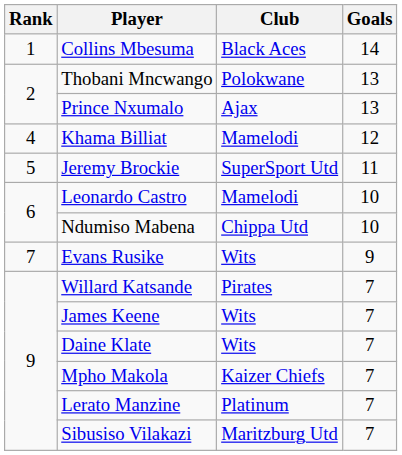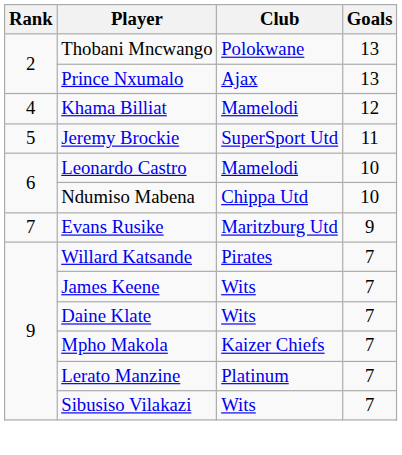 <table class="wikitable sortable" style="text-align:center">
 <tr>
 <th>Rank</th>
 <th>Player</th>
 <th>Club</th>
 <th>Goals</th>
-</tr>
-<tr>
-<td>1</td>
-<td align="left"> <a href='#'>Collins Mbesuma</a></td>
-<td align="left"><a href='#'>Black Aces</a></td>
-<td>14</td>
 </tr>
 <tr>
 <td rowspan=2>2</td>
 <td align="left"> Thobani Mncwango</td>
 <td align="left"><a href='#'>Polokwane</a></td>
 <td>13</td>
 </tr>
 <tr>
 <td align="left"> <a href='#'>Prince Nxumalo</a></td>
 <td align="left"><a href='#'>Ajax</a></td>
 <td>13</td>
 </tr>
 <tr>
 <td>4</td>
 <td align="left"> <a href='#'>Khama Billiat</a></td>
 <td align="left"><a href='#'>Mamelodi</a></td>
 <td>12</td>
 </tr>
 <tr>
 <td>5</td>
 <td align="left"> <a href='#'>Jeremy Brockie</a></td>
 <td align="left"><a href='#'>SuperSport Utd</a></td>
 <td>11</td>
 </tr>
 <tr>
 <td rowspan=2>6</td>
 <td align="left"> <a href='#'>Leonardo Castro</a></td>
 <td align="left"><a href='#'>Mamelodi</a></td>
 <td>10</td>
 </tr>
 <tr>
 <td align="left"> Ndumiso Mabena</td>
 <td align="left"><a href='#'>Chippa Utd</a></td>
 <td>10</td>
 </tr>
 <tr>
 <td>7</td>
 <td align="left"> <a href='#'>Evans Rusike</a></td>
-<td align="left"><a href='#'>Wits</a></td>
+<td align="left"><a href='#'>Maritzburg Utd</a></td>
 <td>9</td>
 </tr>
 <tr>
 <td rowspan=6>9</td>
 <td align="left"> <a href='#'>Willard Katsande</a></td>
 <td align="left"><a href='#'>Pirates</a></td>
 <td>7</td>
 </tr>
 <tr>
 <td align="left"> <a href='#'>James Keene</a></td>
 <td align="left"><a href='#'>Wits</a></td>
 <td>7</td>
 </tr>
 <tr>
 <td align="left"> <a href='#'>Daine Klate</a></td>
 <td align="left"><a href='#'>Wits</a></td>
 <td>7</td>
 </tr>
 <tr>
 <td align="left"> <a href='#'>Mpho Makola</a></td>
 <td align="left"><a href='#'>Kaizer Chiefs</a></td>
 <td>7</td>
 </tr>
 <tr>
 <td align="left"> <a href='#'>Lerato Manzine</a></td>
 <td align="left"><a href='#'>Platinum</a></td>
 <td>7</td>
 </tr>
 <tr>
 <td align="left"> <a href='#'>Sibusiso Vilakazi</a></td>
-<td align="left"><a href='#'>Maritzburg Utd</a></td>
+<td align="left"><a href='#'>Wits</a></td>
 <td>7</td>
 </tr>
 </table>
